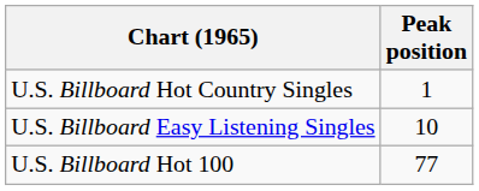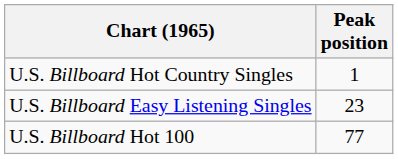 <table class="wikitable sortable">
 <tr>
 <th align="left">Chart (1965)</th>
 <th align="center">Peak<br>position</th>
 </tr>
 <tr>
 <td align="left">U.S. <em>Billboard</em> Hot Country Singles</td>
 <td align="center">1</td>
 </tr>
 <tr>
 <td>U.S. <em>Billboard</em> <a href='#'>Easy Listening Singles</a></td>
-<td align="center">10</td>
+<td align="center">23</td>
 </tr>
 <tr>
 <td align="left">U.S. <em>Billboard</em> Hot 100</td>
 <td align="center">77</td>
 </tr>
 </table>
